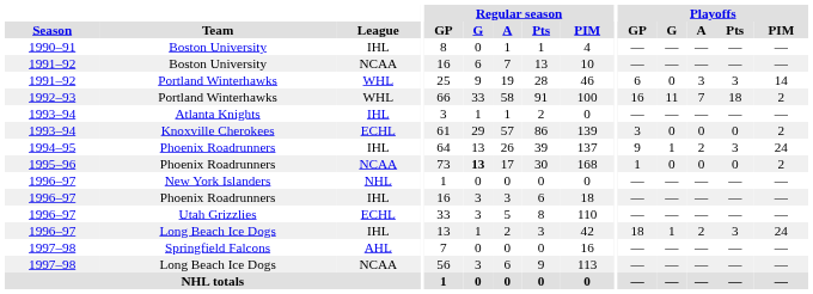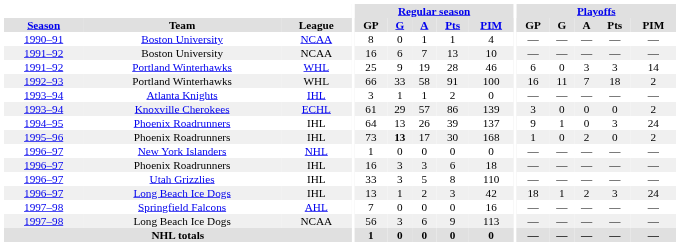 <table border="0" cellpadding="1" cellspacing="0" style="text-align:center; width:60em">
 <tr bgcolor="#e0e0e0">
 <th colspan="3" bgcolor="#ffffff"></th>
 <th rowspan="99" bgcolor="#ffffff"></th>
 <th colspan="5"><a href='#'>Regular season</a></th>
 <th rowspan="99" bgcolor="#ffffff"></th>
 <th colspan="5"><a href='#'>Playoffs</a></th>
 </tr>
 <tr bgcolor="#e0e0e0">
 <th><a href='#'>Season</a></th>
 <th>Team</th>
 <th>League</th>
 <th>GP</th>
 <th><a href='#'>G</a></th>
 <th><a href='#'>A</a></th>
 <th><a href='#'>Pts</a></th>
 <th><a href='#'>PIM</a></th>
 <th>GP</th>
 <th>G</th>
 <th>A</th>
 <th>Pts</th>
 <th>PIM</th>
 </tr>
 <tr>
 <td><a href='#'>1990–91</a></td>
 <td><a href='#'>Boston University</a></td>
-<td>IHL</td>
+<td><a href='#'>NCAA</a></td>
 <td>8</td>
 <td>0</td>
 <td>1</td>
 <td>1</td>
 <td>4</td>
 <td>—</td>
 <td>—</td>
 <td>—</td>
 <td>—</td>
 <td>—</td>
 </tr>
 <tr bgcolor="#f0f0f0">
 <td><a href='#'>1991–92</a></td>
 <td>Boston University</td>
 <td>NCAA</td>
 <td>16</td>
 <td>6</td>
 <td>7</td>
 <td>13</td>
 <td>10</td>
 <td>—</td>
 <td>—</td>
 <td>—</td>
 <td>—</td>
 <td>—</td>
 </tr>
 <tr>
 <td><a href='#'>1991–92</a></td>
 <td><a href='#'>Portland Winterhawks</a></td>
 <td><a href='#'>WHL</a></td>
 <td>25</td>
 <td>9</td>
 <td>19</td>
 <td>28</td>
 <td>46</td>
 <td>6</td>
 <td>0</td>
 <td>3</td>
 <td>3</td>
 <td>14</td>
 </tr>
 <tr bgcolor="#f0f0f0">
 <td><a href='#'>1992–93</a></td>
 <td>Portland Winterhawks</td>
 <td>WHL</td>
 <td>66</td>
 <td>33</td>
 <td>58</td>
 <td>91</td>
 <td>100</td>
 <td>16</td>
 <td>11</td>
 <td>7</td>
 <td>18</td>
 <td>2</td>
 </tr>
 <tr>
 <td><a href='#'>1993–94</a></td>
 <td><a href='#'>Atlanta Knights</a></td>
 <td><a href='#'>IHL</a></td>
 <td>3</td>
 <td>1</td>
 <td>1</td>
 <td>2</td>
 <td>0</td>
 <td>—</td>
 <td>—</td>
 <td>—</td>
 <td>—</td>
 <td>—</td>
 </tr>
 <tr bgcolor="#f0f0f0">
 <td><a href='#'>1993–94</a></td>
 <td><a href='#'>Knoxville Cherokees</a></td>
 <td><a href='#'>ECHL</a></td>
 <td>61</td>
 <td>29</td>
 <td>57</td>
 <td>86</td>
 <td>139</td>
 <td>3</td>
 <td>0</td>
 <td>0</td>
 <td>0</td>
 <td>2</td>
 </tr>
 <tr>
 <td><a href='#'>1994–95</a></td>
 <td><a href='#'>Phoenix Roadrunners</a></td>
 <td>IHL</td>
 <td>64</td>
 <td>13</td>
 <td>26</td>
 <td>39</td>
 <td>137</td>
 <td>9</td>
 <td>1</td>
-<td>2</td>
+<td>0</td>
 <td>3</td>
 <td>24</td>
 </tr>
 <tr bgcolor="#f0f0f0">
 <td><a href='#'>1995–96</a></td>
 <td>Phoenix Roadrunners</td>
-<td><a href='#'>NCAA</a></td>
+<td>IHL</td>
 <td>73</td>
 <td><strong>13</strong></td>
 <td>17</td>
 <td>30</td>
 <td>168</td>
 <td>1</td>
 <td>0</td>
-<td>0</td>
+<td>2</td>
 <td>0</td>
 <td>2</td>
 </tr>
 <tr>
 <td><a href='#'>1996–97</a></td>
 <td><a href='#'>New York Islanders</a></td>
 <td><a href='#'>NHL</a></td>
 <td>1</td>
 <td>0</td>
 <td>0</td>
 <td>0</td>
 <td>0</td>
 <td>—</td>
 <td>—</td>
 <td>—</td>
 <td>—</td>
 <td>—</td>
 </tr>
 <tr bgcolor="#f0f0f0">
 <td><a href='#'>1996–97</a></td>
 <td>Phoenix Roadrunners</td>
 <td>IHL</td>
 <td>16</td>
 <td>3</td>
 <td>3</td>
 <td>6</td>
 <td>18</td>
 <td>—</td>
 <td>—</td>
 <td>—</td>
 <td>—</td>
 <td>—</td>
 </tr>
 <tr>
 <td><a href='#'>1996–97</a></td>
 <td><a href='#'>Utah Grizzlies</a></td>
-<td><a href='#'>ECHL</a></td>
+<td>IHL</td>
 <td>33</td>
 <td>3</td>
 <td>5</td>
 <td>8</td>
 <td>110</td>
 <td>—</td>
 <td>—</td>
 <td>—</td>
 <td>—</td>
 <td>—</td>
 </tr>
 <tr bgcolor="#f0f0f0">
 <td><a href='#'>1996–97</a></td>
 <td><a href='#'>Long Beach Ice Dogs</a></td>
 <td>IHL</td>
 <td>13</td>
 <td>1</td>
 <td>2</td>
 <td>3</td>
 <td>42</td>
 <td>18</td>
 <td>1</td>
 <td>2</td>
 <td>3</td>
 <td>24</td>
 </tr>
 <tr>
 <td><a href='#'>1997–98</a></td>
 <td><a href='#'>Springfield Falcons</a></td>
 <td><a href='#'>AHL</a></td>
 <td>7</td>
 <td>0</td>
 <td>0</td>
 <td>0</td>
 <td>16</td>
 <td>—</td>
 <td>—</td>
 <td>—</td>
 <td>—</td>
 <td>—</td>
 </tr>
 <tr bgcolor="#f0f0f0">
 <td><a href='#'>1997–98</a></td>
 <td>Long Beach Ice Dogs</td>
 <td>NCAA</td>
 <td>56</td>
 <td>3</td>
 <td>6</td>
 <td>9</td>
 <td>113</td>
 <td>—</td>
 <td>—</td>
 <td>—</td>
 <td>—</td>
 <td>—</td>
 </tr>
 <tr>
 </tr>
 <tr ALIGN="center" bgcolor="#e0e0e0">
 <th colspan="3">NHL totals</th>
 <th ALIGN="center">1</th>
 <th ALIGN="center">0</th>
 <th ALIGN="center">0</th>
 <th ALIGN="center">0</th>
 <th ALIGN="center">0</th>
 <th ALIGN="center">—</th>
 <th ALIGN="center">—</th>
 <th ALIGN="center">—</th>
 <th ALIGN="center">—</th>
 <th ALIGN="center">—</th>
 </tr>
 </table>
